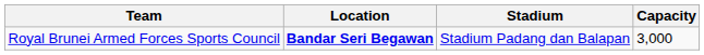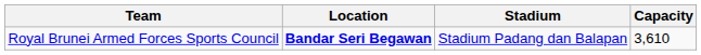 <table class="wikitable sortable">
 <tr>
 <th>Team</th>
 <th>Location</th>
 <th>Stadium</th>
 <th>Capacity</th>
 </tr>
 <tr>
 <td><a href='#'>Royal Brunei Armed Forces Sports Council</a></td>
 <td><strong><a href='#'>Bandar Seri Begawan</a></strong></td>
 <td><a href='#'>Stadium Padang dan Balapan</a></td>
-<td>3,000</td>
+<td>3,610</td>
 </tr>
 </table>
